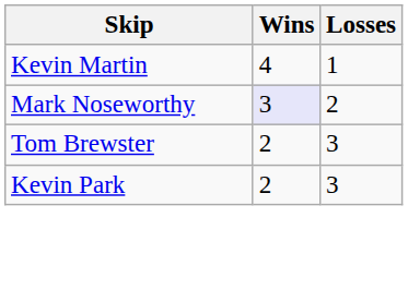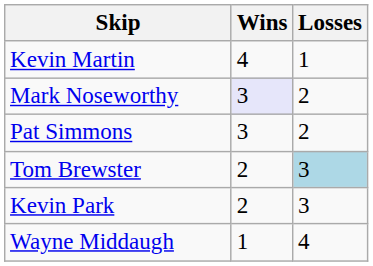 <table class="wikitable">
 <tr>
 <th width="150">Skip</th>
 <th>Wins</th>
 <th>Losses</th>
 </tr>
 <tr>
 <td> <a href='#'>Kevin Martin</a></td>
 <td>4</td>
 <td>1</td>
 </tr>
 <tr>
 <td> <a href='#'>Mark Noseworthy</a></td>
 <td style="background: lavender;">3</td>
 <td>2</td>
 </tr>
 <tr>
+<td> <a href='#'>Pat Simmons</a></td>
+<td>3</td>
+<td>2</td>
+</tr>
+<tr>
 <td> <a href='#'>Tom Brewster</a></td>
 <td>2</td>
-<td>3</td>
+<td style="background: lightblue;">3</td>
 </tr>
 <tr>
 <td> <a href='#'>Kevin Park</a></td>
 <td>2</td>
 <td>3</td>
 </tr>
+<tr>
+<td> <a href='#'>Wayne Middaugh</a></td>
+<td>1</td>
+<td>4</td>
+</tr>
 </table>
